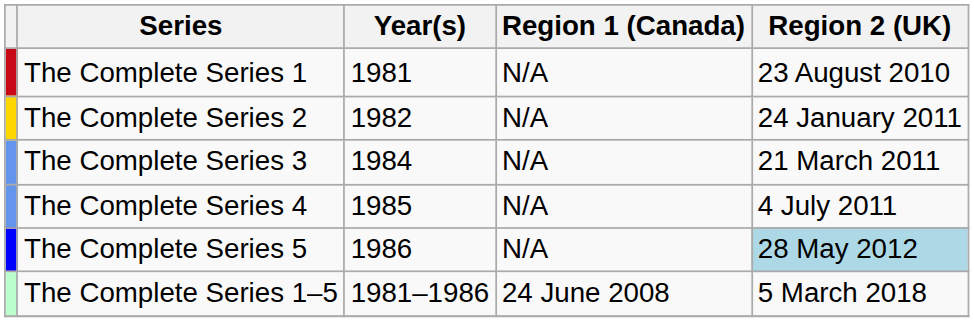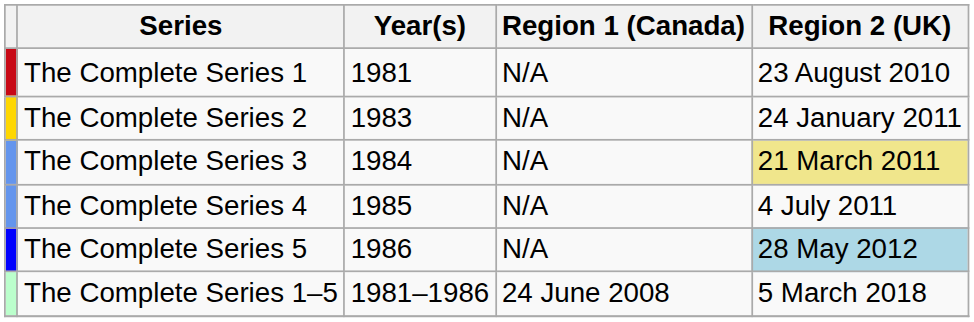 <table class="wikitable">
 <tr>
 <th></th>
 <th>Series</th>
 <th>Year(s)</th>
 <th>Region 1 (Canada)</th>
 <th>Region 2 (UK)</th>
 </tr>
 <tr>
 <td bgcolor="#C80815" height="20px"></td>
 <td>The Complete Series 1</td>
 <td>1981</td>
 <td>N/A</td>
 <td>23 August 2010</td>
 </tr>
 <tr>
 <td bgcolor="#FFD700" height="10px"></td>
 <td>The Complete Series 2</td>
-<td>1982</td>
+<td>1983</td>
 <td>N/A</td>
 <td>24 January 2011</td>
 </tr>
 <tr>
 <td bgcolor="#6495ED" height="10px"></td>
 <td>The Complete Series 3</td>
 <td>1984</td>
 <td>N/A</td>
-<td>21 March 2011</td>
+<td style="background: khaki;">21 March 2011</td>
 </tr>
 <tr>
 <td bgcolor="#6495ED" height="10px"></td>
 <td>The Complete Series 4</td>
 <td>1985</td>
 <td>N/A</td>
 <td>4 July 2011</td>
 </tr>
 <tr>
 <td bgcolor="Blue" height="10px"></td>
 <td>The Complete Series 5</td>
 <td>1986</td>
 <td>N/A</td>
 <td style="background: lightblue;">28 May 2012</td>
 </tr>
 <tr>
 <td bgcolor="#bfc" height="10px"></td>
 <td>The Complete Series 1–5</td>
 <td>1981–1986</td>
 <td>24 June 2008</td>
 <td>5 March 2018</td>
 </tr>
 <tr>
 </tr>
 </table>
